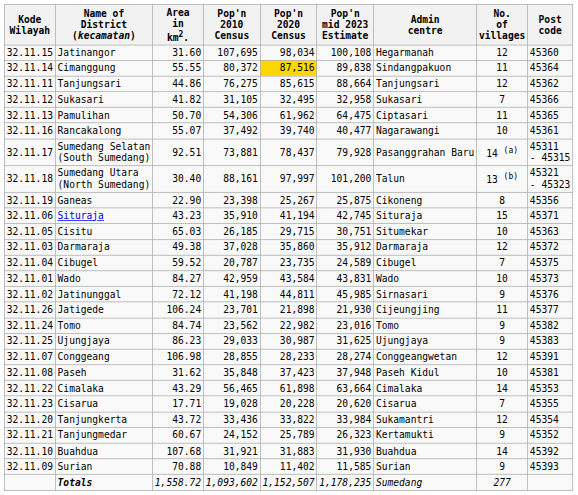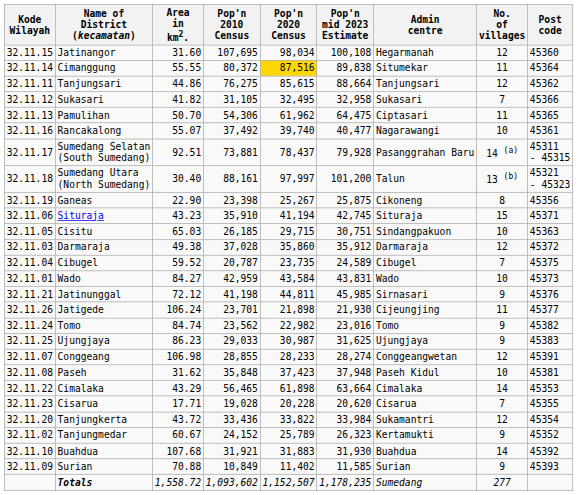 <table class="wikitable">
 <tr>
 <th>Kode <br>Wilayah</th>
 <th>Name of<br>District<br>(<em>kecamatan</em>)</th>
 <th>Area<br>in <br> km<sup>2</sup>.</th>
 <th>Pop'n <br>2010<br>Census</th>
 <th>Pop'n <br>2020<br>Census</th>
 <th>Pop'n <br>mid 2023<br>Estimate</th>
 <th>Admin<br>centre</th>
 <th>No. <br>of<br>villages</th>
 <th>Post<br>code</th>
 </tr>
 <tr>
 <td>32.11.15</td>
 <td>Jatinangor</td>
 <td align="right">31.60</td>
 <td align="right">107,695</td>
 <td align="right">98,034</td>
 <td align="right">100,108</td>
 <td>Hegarmanah</td>
 <td align="center">12</td>
 <td>45360</td>
 </tr>
 <tr>
 <td>32.11.14</td>
 <td>Cimanggung</td>
 <td align="right">55.55</td>
 <td align="right">80,372</td>
 <td align="right" style="background: gold;">87,516</td>
 <td align="right">89,838</td>
-<td>Sindangpakuon</td>
+<td>Situmekar</td>
 <td align="center">11</td>
 <td>45364</td>
 </tr>
 <tr>
 <td>32.11.11</td>
 <td>Tanjungsari</td>
 <td align="right">44.86</td>
 <td align="right">76,275</td>
 <td align="right">85,615</td>
 <td align="right">88,664</td>
 <td>Tanjungsari</td>
 <td align="center">12</td>
 <td>45362</td>
 </tr>
 <tr>
 <td>32.11.12</td>
 <td>Sukasari</td>
 <td align="right">41.82</td>
 <td align="right">31,105</td>
 <td align="right">32,495</td>
 <td align="right">32,958</td>
 <td>Sukasari</td>
 <td align="center">7</td>
 <td>45366</td>
 </tr>
 <tr>
 <td>32.11.13</td>
 <td>Pamulihan</td>
 <td align="right">50.70</td>
 <td align="right">54,306</td>
 <td align="right">61,962</td>
 <td align="right">64,475</td>
 <td>Ciptasari</td>
 <td align="center">11</td>
 <td>45365</td>
 </tr>
 <tr>
 <td>32.11.16</td>
 <td>Rancakalong</td>
 <td align="right">55.07</td>
 <td align="right">37,492</td>
 <td align="right">39,740</td>
 <td align="right">40,477</td>
 <td>Nagarawangi</td>
 <td align="center">10</td>
 <td>45361</td>
 </tr>
 <tr>
 <td>32.11.17</td>
 <td>Sumedang Selatan <br>(South Sumedang)</td>
 <td align="right">92.51</td>
 <td align="right">73,881</td>
 <td align="right">78,437</td>
 <td align="right">79,928</td>
 <td>Pasanggrahan Baru</td>
 <td align="center">14 <sup>(a)</sup></td>
 <td>45311<br>- 45315</td>
 </tr>
 <tr>
 <td>32.11.18</td>
 <td>Sumedang Utara <br>(North Sumedang)</td>
 <td align="right">30.40</td>
 <td align="right">88,161</td>
 <td align="right">97,997</td>
 <td align="right">101,200</td>
 <td>Talun</td>
 <td align="center">13 <sup>(b)</sup></td>
 <td>45321<br>- 45323</td>
 </tr>
 <tr>
 <td>32.11.19</td>
 <td>Ganeas</td>
 <td align="right">22.90</td>
 <td align="right">23,398</td>
 <td align="right">25,267</td>
 <td align="right">25,875</td>
 <td>Cikoneng</td>
 <td align="center">8</td>
 <td>45356</td>
 </tr>
 <tr>
 <td>32.11.06</td>
 <td><a href='#'>Situraja</a></td>
 <td align="right">43.23</td>
 <td align="right">35,910</td>
 <td align="right">41,194</td>
 <td align="right">42,745</td>
 <td>Situraja</td>
 <td align="center">15</td>
 <td>45371</td>
 </tr>
 <tr>
 <td>32.11.05</td>
 <td>Cisitu</td>
 <td align="right">65.03</td>
 <td align="right">26,185</td>
 <td align="right">29,715</td>
 <td align="right">30,751</td>
-<td>Situmekar</td>
+<td>Sindangpakuon</td>
 <td align="center">10</td>
 <td>45363</td>
 </tr>
 <tr>
 <td>32.11.03</td>
 <td>Darmaraja</td>
 <td align="right">49.38</td>
 <td align="right">37,028</td>
 <td align="right">35,860</td>
 <td align="right">35,912</td>
 <td>Darmaraja</td>
 <td align="center">12</td>
 <td>45372</td>
 </tr>
 <tr>
 <td>32.11.04</td>
 <td>Cibugel</td>
 <td align="right">59.52</td>
 <td align="right">20,787</td>
 <td align="right">23,735</td>
 <td align="right">24,589</td>
 <td>Cibugel</td>
 <td align="center">7</td>
 <td>45375</td>
 </tr>
 <tr>
 <td>32.11.01</td>
 <td>Wado</td>
 <td align="right">84.27</td>
 <td align="right">42,959</td>
 <td align="right">43,584</td>
 <td align="right">43,831</td>
 <td>Wado</td>
 <td align="center">10</td>
 <td>45373</td>
 </tr>
 <tr>
-<td>32.11.02</td>
+<td>32.11.21</td>
 <td>Jatinunggal</td>
 <td align="right">72.12</td>
 <td align="right">41,198</td>
 <td align="right">44,811</td>
 <td align="right">45,985</td>
 <td>Sirnasari</td>
 <td align="center">9</td>
 <td>45376</td>
 </tr>
 <tr>
 <td>32.11.26</td>
 <td>Jatigede</td>
 <td align="right">106.24</td>
 <td align="right">23,701</td>
 <td align="right">21,898</td>
 <td align="right">21,930</td>
 <td>Cijeungjing</td>
 <td align="center">11</td>
 <td>45377</td>
 </tr>
 <tr>
 <td>32.11.24</td>
 <td>Tomo</td>
 <td align="right">84.74</td>
 <td align="right">23,562</td>
 <td align="right">22,982</td>
 <td align="right">23,016</td>
 <td>Tomo</td>
 <td align="center">9</td>
 <td>45382</td>
 </tr>
 <tr>
 <td>32.11.25</td>
 <td>Ujungjaya</td>
 <td align="right">86.23</td>
 <td align="right">29,033</td>
 <td align="right">30,987</td>
 <td align="right">31,625</td>
 <td>Ujungjaya</td>
 <td align="center">9</td>
 <td>45383</td>
 </tr>
 <tr>
 <td>32.11.07</td>
 <td>Conggeang</td>
 <td align="right">106.98</td>
 <td align="right">28,855</td>
 <td align="right">28,233</td>
 <td align="right">28,274</td>
 <td>Conggeangwetan</td>
 <td align="center">12</td>
 <td>45391</td>
 </tr>
 <tr>
 <td>32.11.08</td>
 <td>Paseh</td>
 <td align="right">31.62</td>
 <td align="right">35,848</td>
 <td align="right">37,423</td>
 <td align="right">37,948</td>
 <td>Paseh Kidul</td>
 <td align="center">10</td>
 <td>45381</td>
 </tr>
 <tr>
 <td>32.11.22</td>
 <td>Cimalaka</td>
 <td align="right">43.29</td>
 <td align="right">56,465</td>
 <td align="right">61,898</td>
 <td align="right">63,664</td>
 <td>Cimalaka</td>
 <td align="center">14</td>
 <td>45353</td>
 </tr>
 <tr>
 <td>32.11.23</td>
 <td>Cisarua</td>
 <td align="right">17.71</td>
 <td align="right">19,028</td>
 <td align="right">20,228</td>
 <td align="right">20,620</td>
 <td>Cisarua</td>
 <td align="center">7</td>
 <td>45355</td>
 </tr>
 <tr>
 <td>32.11.20</td>
 <td>Tanjungkerta</td>
 <td align="right">43.72</td>
 <td align="right">33,436</td>
 <td align="right">33,822</td>
 <td align="right">33,984</td>
 <td>Sukamantri</td>
 <td align="center">12</td>
 <td>45354</td>
 </tr>
 <tr>
-<td>32.11.21</td>
+<td>32.11.02</td>
 <td>Tanjungmedar</td>
 <td align="right">60.67</td>
 <td align="right">24,152</td>
 <td align="right">25,789</td>
 <td align="right">26,323</td>
 <td>Kertamukti</td>
 <td align="center">9</td>
 <td>45352</td>
 </tr>
 <tr>
 <td>32.11.10</td>
 <td>Buahdua</td>
 <td align="right">107.68</td>
 <td align="right">31,921</td>
 <td align="right">31,883</td>
 <td align="right">31,930</td>
 <td>Buahdua</td>
 <td align="center">14</td>
 <td>45392</td>
 </tr>
 <tr>
 <td>32.11.09</td>
 <td>Surian</td>
 <td align="right">70.88</td>
 <td align="right">10,849</td>
 <td align="right">11,402</td>
 <td align="right">11,585</td>
 <td>Surian</td>
 <td align="center">9</td>
 <td>45393</td>
 </tr>
 <tr>
 <td></td>
 <td><strong><em>Totals</em></strong></td>
 <td align="right"><em>1,558.72</em></td>
 <td align="right"><em>1,093,602</em></td>
 <td align="right"><em>1,152,507</em></td>
 <td align="right"><em>1,178,235</em></td>
 <td><em>Sumedang</em></td>
 <td align="center"><em>277</em></td>
 <td></td>
 </tr>
 </table>
